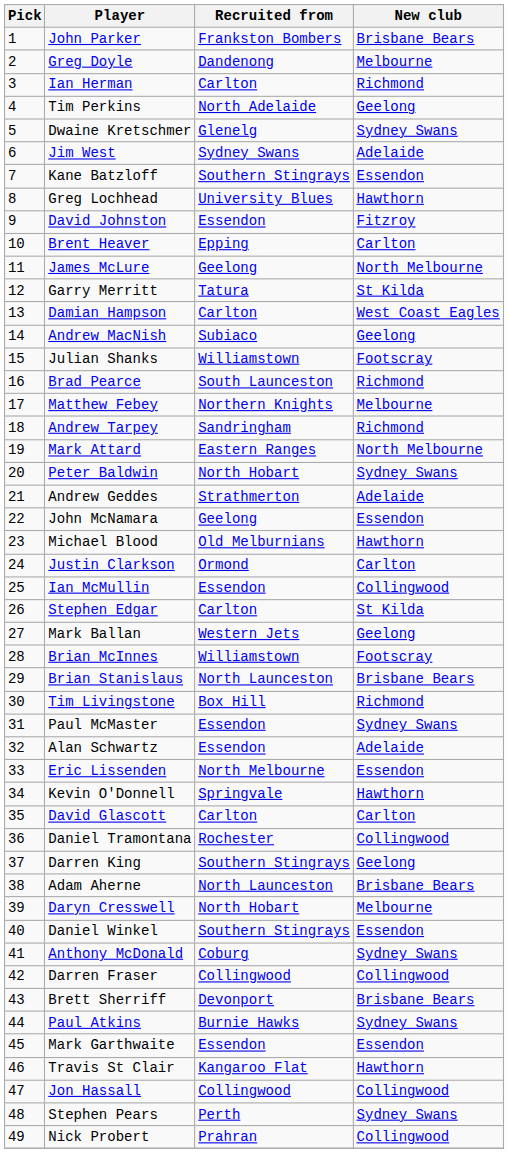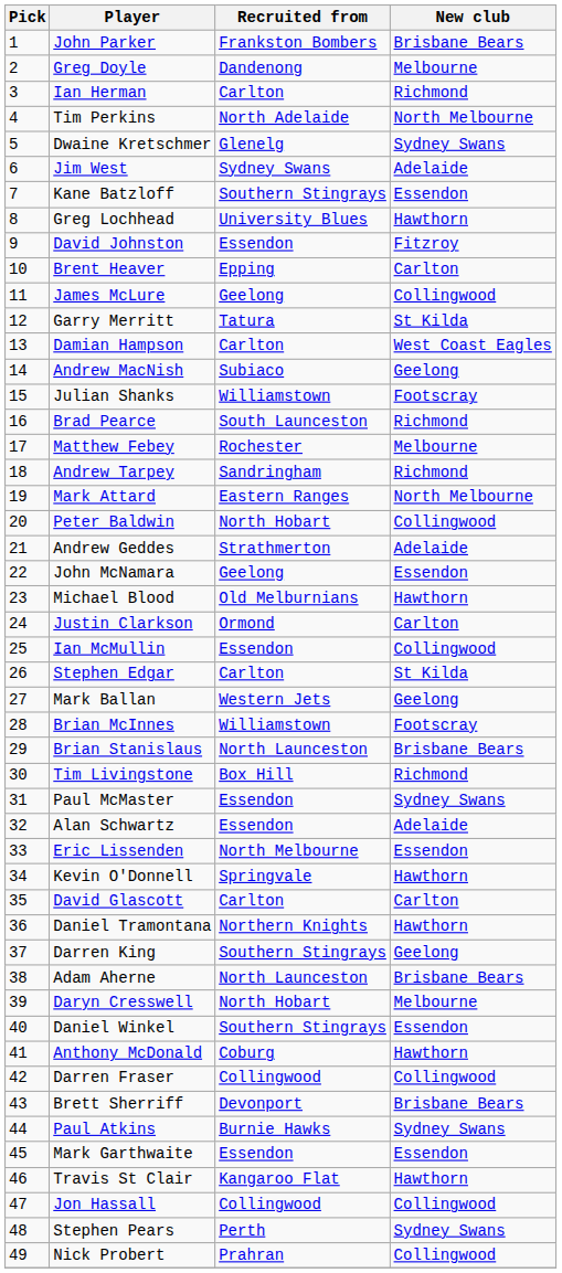 <table class="wikitable sortable">
 <tr>
 <th>Pick</th>
 <th>Player</th>
 <th>Recruited from</th>
 <th>New club</th>
 </tr>
 <tr>
 <td>1</td>
 <td><a href='#'>John Parker</a></td>
 <td><a href='#'>Frankston Bombers</a></td>
 <td><a href='#'>Brisbane Bears</a></td>
 </tr>
 <tr>
 <td>2</td>
 <td><a href='#'>Greg Doyle</a></td>
 <td><a href='#'>Dandenong</a></td>
 <td><a href='#'>Melbourne</a></td>
 </tr>
 <tr>
 <td>3</td>
 <td><a href='#'>Ian Herman</a></td>
 <td><a href='#'>Carlton</a></td>
 <td><a href='#'>Richmond</a></td>
 </tr>
 <tr>
 <td>4</td>
 <td>Tim Perkins</td>
 <td><a href='#'>North Adelaide</a></td>
-<td><a href='#'>Geelong</a></td>
+<td><a href='#'>North Melbourne</a></td>
 </tr>
 <tr>
 <td>5</td>
 <td>Dwaine Kretschmer</td>
 <td><a href='#'>Glenelg</a></td>
 <td><a href='#'>Sydney Swans</a></td>
 </tr>
 <tr>
 <td>6</td>
 <td><a href='#'>Jim West</a></td>
 <td><a href='#'>Sydney Swans</a></td>
 <td><a href='#'>Adelaide</a></td>
 </tr>
 <tr>
 <td>7</td>
 <td>Kane Batzloff</td>
 <td><a href='#'>Southern Stingrays</a></td>
 <td><a href='#'>Essendon</a></td>
 </tr>
 <tr>
 <td>8</td>
 <td>Greg Lochhead</td>
 <td><a href='#'>University Blues</a></td>
 <td><a href='#'>Hawthorn</a></td>
 </tr>
 <tr>
 <td>9</td>
 <td><a href='#'>David Johnston</a></td>
 <td><a href='#'>Essendon</a></td>
 <td><a href='#'>Fitzroy</a></td>
 </tr>
 <tr>
 <td>10</td>
 <td><a href='#'>Brent Heaver</a></td>
 <td><a href='#'>Epping</a></td>
 <td><a href='#'>Carlton</a></td>
 </tr>
 <tr>
 <td>11</td>
 <td><a href='#'>James McLure</a></td>
 <td><a href='#'>Geelong</a></td>
-<td><a href='#'>North Melbourne</a></td>
+<td><a href='#'>Collingwood</a></td>
 </tr>
 <tr>
 <td>12</td>
 <td>Garry Merritt</td>
 <td><a href='#'>Tatura</a></td>
 <td><a href='#'>St Kilda</a></td>
 </tr>
 <tr>
 <td>13</td>
 <td><a href='#'>Damian Hampson</a></td>
 <td><a href='#'>Carlton</a></td>
 <td><a href='#'>West Coast Eagles</a></td>
 </tr>
 <tr>
 <td>14</td>
 <td><a href='#'>Andrew MacNish</a></td>
 <td><a href='#'>Subiaco</a></td>
 <td><a href='#'>Geelong</a></td>
 </tr>
 <tr>
 <td>15</td>
 <td>Julian Shanks</td>
 <td><a href='#'>Williamstown</a></td>
 <td><a href='#'>Footscray</a></td>
 </tr>
 <tr>
 <td>16</td>
 <td><a href='#'>Brad Pearce</a></td>
 <td><a href='#'>South Launceston</a></td>
 <td><a href='#'>Richmond</a></td>
 </tr>
 <tr>
 <td>17</td>
 <td><a href='#'>Matthew Febey</a></td>
-<td><a href='#'>Northern Knights</a></td>
+<td><a href='#'>Rochester</a></td>
 <td><a href='#'>Melbourne</a></td>
 </tr>
 <tr>
 <td>18</td>
 <td><a href='#'>Andrew Tarpey</a></td>
 <td><a href='#'>Sandringham</a></td>
 <td><a href='#'>Richmond</a></td>
 </tr>
 <tr>
 <td>19</td>
 <td><a href='#'>Mark Attard</a></td>
 <td><a href='#'>Eastern Ranges</a></td>
 <td><a href='#'>North Melbourne</a></td>
 </tr>
 <tr>
 <td>20</td>
 <td><a href='#'>Peter Baldwin</a></td>
 <td><a href='#'>North Hobart</a></td>
-<td><a href='#'>Sydney Swans</a></td>
+<td><a href='#'>Collingwood</a></td>
 </tr>
 <tr>
 <td>21</td>
 <td>Andrew Geddes</td>
 <td><a href='#'>Strathmerton</a></td>
 <td><a href='#'>Adelaide</a></td>
 </tr>
 <tr>
 <td>22</td>
 <td>John McNamara</td>
 <td><a href='#'>Geelong</a></td>
 <td><a href='#'>Essendon</a></td>
 </tr>
 <tr>
 <td>23</td>
 <td>Michael Blood</td>
 <td><a href='#'>Old Melburnians</a></td>
 <td><a href='#'>Hawthorn</a></td>
 </tr>
 <tr>
 <td>24</td>
 <td><a href='#'>Justin Clarkson</a></td>
 <td><a href='#'>Ormond</a></td>
 <td><a href='#'>Carlton</a></td>
 </tr>
 <tr>
 <td>25</td>
 <td><a href='#'>Ian McMullin</a></td>
 <td><a href='#'>Essendon</a></td>
 <td><a href='#'>Collingwood</a></td>
 </tr>
 <tr>
 <td>26</td>
 <td><a href='#'>Stephen Edgar</a></td>
 <td><a href='#'>Carlton</a></td>
 <td><a href='#'>St Kilda</a></td>
 </tr>
 <tr>
 <td>27</td>
 <td>Mark Ballan</td>
 <td><a href='#'>Western Jets</a></td>
 <td><a href='#'>Geelong</a></td>
 </tr>
 <tr>
 <td>28</td>
 <td><a href='#'>Brian McInnes</a></td>
 <td><a href='#'>Williamstown</a></td>
 <td><a href='#'>Footscray</a></td>
 </tr>
 <tr>
 <td>29</td>
 <td><a href='#'>Brian Stanislaus</a></td>
 <td><a href='#'>North Launceston</a></td>
 <td><a href='#'>Brisbane Bears</a></td>
 </tr>
 <tr>
 <td>30</td>
 <td><a href='#'>Tim Livingstone</a></td>
 <td><a href='#'>Box Hill</a></td>
 <td><a href='#'>Richmond</a></td>
 </tr>
 <tr>
 <td>31</td>
 <td>Paul McMaster</td>
 <td><a href='#'>Essendon</a></td>
 <td><a href='#'>Sydney Swans</a></td>
 </tr>
 <tr>
 <td>32</td>
 <td>Alan Schwartz</td>
 <td><a href='#'>Essendon</a></td>
 <td><a href='#'>Adelaide</a></td>
 </tr>
 <tr>
 <td>33</td>
 <td><a href='#'>Eric Lissenden</a></td>
 <td><a href='#'>North Melbourne</a></td>
 <td><a href='#'>Essendon</a></td>
 </tr>
 <tr>
 <td>34</td>
 <td>Kevin O'Donnell</td>
 <td><a href='#'>Springvale</a></td>
 <td><a href='#'>Hawthorn</a></td>
 </tr>
 <tr>
 <td>35</td>
 <td><a href='#'>David Glascott</a></td>
 <td><a href='#'>Carlton</a></td>
 <td><a href='#'>Carlton</a></td>
 </tr>
 <tr>
 <td>36</td>
 <td>Daniel Tramontana</td>
-<td><a href='#'>Rochester</a></td>
-<td><a href='#'>Collingwood</a></td>
+<td><a href='#'>Northern Knights</a></td>
+<td><a href='#'>Hawthorn</a></td>
 </tr>
 <tr>
 <td>37</td>
 <td>Darren King</td>
 <td><a href='#'>Southern Stingrays</a></td>
 <td><a href='#'>Geelong</a></td>
 </tr>
 <tr>
 <td>38</td>
 <td>Adam Aherne</td>
 <td><a href='#'>North Launceston</a></td>
 <td><a href='#'>Brisbane Bears</a></td>
 </tr>
 <tr>
 <td>39</td>
 <td><a href='#'>Daryn Cresswell</a></td>
 <td><a href='#'>North Hobart</a></td>
 <td><a href='#'>Melbourne</a></td>
 </tr>
 <tr>
 <td>40</td>
 <td>Daniel Winkel</td>
 <td><a href='#'>Southern Stingrays</a></td>
 <td><a href='#'>Essendon</a></td>
 </tr>
 <tr>
 <td>41</td>
 <td><a href='#'>Anthony McDonald</a></td>
 <td><a href='#'>Coburg</a></td>
-<td><a href='#'>Sydney Swans</a></td>
+<td><a href='#'>Hawthorn</a></td>
 </tr>
 <tr>
 <td>42</td>
 <td>Darren Fraser</td>
 <td><a href='#'>Collingwood</a></td>
 <td><a href='#'>Collingwood</a></td>
 </tr>
 <tr>
 <td>43</td>
 <td>Brett Sherriff</td>
 <td><a href='#'>Devonport</a></td>
 <td><a href='#'>Brisbane Bears</a></td>
 </tr>
 <tr>
 <td>44</td>
 <td><a href='#'>Paul Atkins</a></td>
 <td><a href='#'>Burnie Hawks</a></td>
 <td><a href='#'>Sydney Swans</a></td>
 </tr>
 <tr>
 <td>45</td>
 <td>Mark Garthwaite</td>
 <td><a href='#'>Essendon</a></td>
 <td><a href='#'>Essendon</a></td>
 </tr>
 <tr>
 <td>46</td>
 <td>Travis St Clair</td>
 <td><a href='#'>Kangaroo Flat</a></td>
 <td><a href='#'>Hawthorn</a></td>
 </tr>
 <tr>
 <td>47</td>
 <td><a href='#'>Jon Hassall</a></td>
 <td><a href='#'>Collingwood</a></td>
 <td><a href='#'>Collingwood</a></td>
 </tr>
 <tr>
 <td>48</td>
 <td>Stephen Pears</td>
 <td><a href='#'>Perth</a></td>
 <td><a href='#'>Sydney Swans</a></td>
 </tr>
 <tr>
 <td>49</td>
 <td>Nick Probert</td>
 <td><a href='#'>Prahran</a></td>
 <td><a href='#'>Collingwood</a></td>
 </tr>
 <tr>
 </tr>
 </table>
